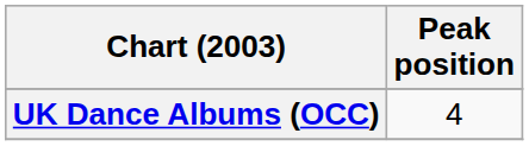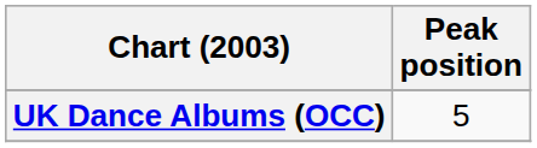 <table class="wikitable sortable plainrowheaders" style="text-align:center;" border="1">
 <tr>
 <th scope="col">Chart (2003)</th>
 <th scope="col">Peak<br>position</th>
 </tr>
 <tr>
 </tr>
 <tr>
 <th scope="row"><a href='#'>UK Dance Albums</a> (<a href='#'>OCC</a>)</th>
-<td>4</td>
+<td>5</td>
 </tr>
 <tr>
 </tr>
 <tr>
 </tr>
 <tr>
 </tr>
 </table>
